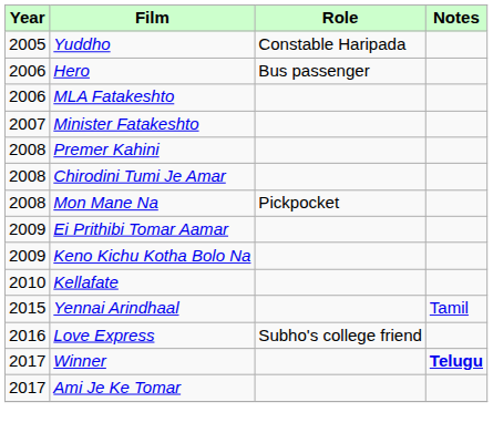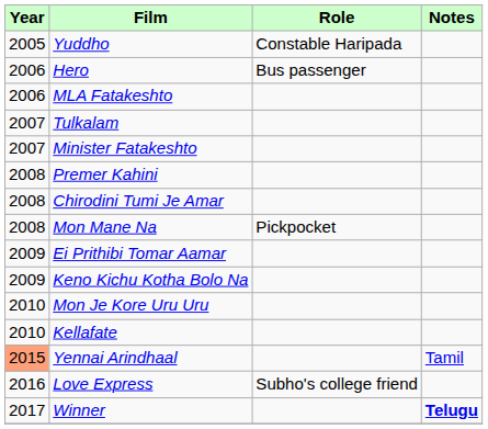 <table class="wikitable sortable">
 <tr style="background:#cfc; text-align:center;">
 <td scope="col"><strong>Year</strong></td>
 <td scope="col"><strong>Film</strong></td>
 <td scope="col"><strong>Role</strong></td>
 <td scope="col"><strong>Notes</strong></td>
 </tr>
 <tr>
 <td>2005</td>
 <td><em><a href='#'>Yuddho</a></em></td>
 <td>Constable Haripada</td>
 <td></td>
 </tr>
 <tr>
 <td>2006</td>
 <td><em><a href='#'>Hero</a></em></td>
 <td>Bus passenger</td>
 <td></td>
 </tr>
 <tr>
 <td>2006</td>
 <td><em><a href='#'>MLA Fatakeshto</a></em></td>
+<td></td>
+<td></td>
+</tr>
+<tr>
+<td>2007</td>
+<td><em><a href='#'>Tulkalam</a></em></td>
 <td></td>
 <td></td>
 </tr>
 <tr>
 <td>2007</td>
 <td><em><a href='#'>Minister Fatakeshto</a></em></td>
 <td></td>
 <td></td>
 </tr>
 <tr>
 <td>2008</td>
 <td><em><a href='#'>Premer Kahini</a></em></td>
 <td></td>
 <td></td>
 </tr>
 <tr>
 <td>2008</td>
 <td><em><a href='#'>Chirodini Tumi Je Amar</a></em></td>
 <td></td>
 <td></td>
 </tr>
 <tr>
 <td>2008</td>
 <td><em><a href='#'>Mon Mane Na</a></em></td>
 <td>Pickpocket</td>
 <td></td>
 </tr>
 <tr>
 <td>2009</td>
 <td><em><a href='#'>Ei Prithibi Tomar Aamar</a></em></td>
 <td></td>
 <td></td>
 </tr>
 <tr>
 <td>2009</td>
 <td><em><a href='#'>Keno Kichu Kotha Bolo Na</a></em></td>
 <td></td>
 <td></td>
 </tr>
 <tr>
 <td>2010</td>
+<td><em><a href='#'>Mon Je Kore Uru Uru</a></em></td>
+<td></td>
+<td></td>
+</tr>
+<tr>
+<td>2010</td>
 <td><em><a href='#'>Kellafate</a></em></td>
 <td></td>
 <td></td>
 </tr>
 <tr>
-<td>2015</td>
+<td style="background: lightsalmon;">2015</td>
 <td><em><a href='#'>Yennai Arindhaal</a></em></td>
 <td></td>
 <td><a href='#'>Tamil</a></td>
 </tr>
 <tr>
 <td>2016</td>
 <td><em><a href='#'>Love Express</a></em></td>
 <td>Subho's college friend</td>
 <td></td>
 </tr>
 <tr>
 <td>2017</td>
 <td><em><a href='#'>Winner</a></em></td>
 <td></td>
 <td><strong><a href='#'>Telugu</a></strong></td>
 </tr>
 <tr>
-<td>2017</td>
-<td><em><a href='#'>Ami Je Ke Tomar</a></em></td>
-<td></td>
-<td></td>
-</tr>
-<tr>
 </tr>
 </table>
